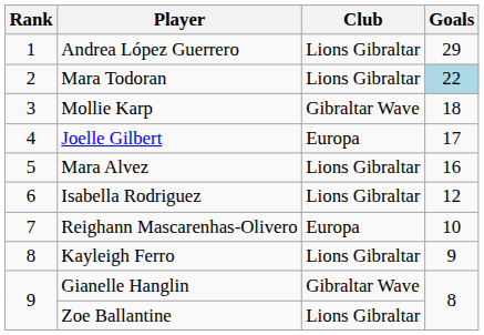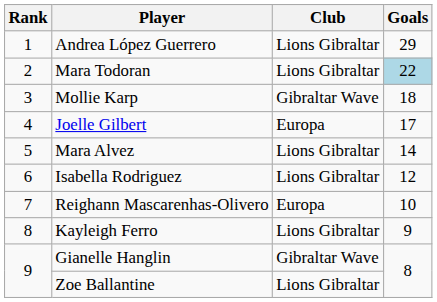 <table class="wikitable" style="text-align:center">
 <tr>
 <th>Rank</th>
 <th>Player</th>
 <th>Club</th>
 <th>Goals</th>
 </tr>
 <tr>
 <td>1</td>
 <td align="left"> Andrea López Guerrero</td>
 <td align="left">Lions Gibraltar</td>
 <td>29</td>
 </tr>
 <tr>
 <td>2</td>
 <td align="left"> Mara Todoran</td>
 <td align="left">Lions Gibraltar</td>
 <td style="background: lightblue;">22</td>
 </tr>
 <tr>
 <td>3</td>
 <td align="left"> Mollie Karp</td>
 <td align="left">Gibraltar Wave</td>
 <td>18</td>
 </tr>
 <tr>
 <td>4</td>
 <td align="left"> <a href='#'>Joelle Gilbert</a></td>
 <td align="left">Europa</td>
 <td>17</td>
 </tr>
 <tr>
 <td rowspan=1>5</td>
 <td align="left"> Mara Alvez</td>
 <td align="left">Lions Gibraltar</td>
-<td rowspan=1>16</td>
+<td rowspan=1>14</td>
 </tr>
 <tr>
 <td rowspan=1>6</td>
 <td align="left"> Isabella Rodriguez</td>
 <td align="left">Lions Gibraltar</td>
 <td rowspan=1>12</td>
 </tr>
 <tr>
 <td>7</td>
 <td align="left"> Reighann Mascarenhas-Olivero</td>
 <td align="left">Europa</td>
 <td>10</td>
 </tr>
 <tr>
 <td rowspan=1>8</td>
 <td align="left"> Kayleigh Ferro</td>
 <td align="left">Lions Gibraltar</td>
 <td rowspan=1>9</td>
 </tr>
 <tr>
 <td rowspan=2>9</td>
 <td align="left"> Gianelle Hanglin</td>
 <td align="left">Gibraltar Wave</td>
 <td rowspan=2>8</td>
 </tr>
 <tr>
 <td align="left"> Zoe Ballantine</td>
 <td align="left">Lions Gibraltar</td>
 </tr>
 </table>
